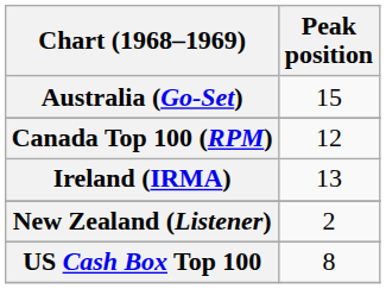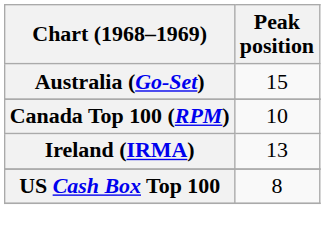 <table class="wikitable sortable plainrowheaders" style="text-align:center">
 <tr>
 <th>Chart (1968–1969)</th>
 <th>Peak<br>position</th>
 </tr>
 <tr>
 <th scope="row">Australia (<em><a href='#'>Go-Set</a></em>)</th>
 <td style="text-align:center;">15</td>
 </tr>
 <tr>
 </tr>
 <tr>
 </tr>
 <tr>
 </tr>
 <tr>
 <th scope="row">Canada Top 100 (<em><a href='#'>RPM</a></em>)</th>
-<td style="text-align:center;">12</td>
+<td style="text-align:center;">10</td>
 </tr>
 <tr>
 <th scope="row">Ireland (<a href='#'>IRMA</a>)</th>
 <td style="text-align:center;">13</td>
 </tr>
 <tr>
-</tr>
-<tr>
-<th scope="row">New Zealand (<em>Listener</em>)</th>
-<td style="text-align:center;">2</td>
 </tr>
 <tr>
 </tr>
 <tr>
 </tr>
 <tr>
 </tr>
 <tr>
 <th scope="row">US <em><a href='#'>Cash Box</a></em> Top 100</th>
 <td style="text-align:center;">8</td>
 </tr>
 <tr>
 </tr>
 </table>
